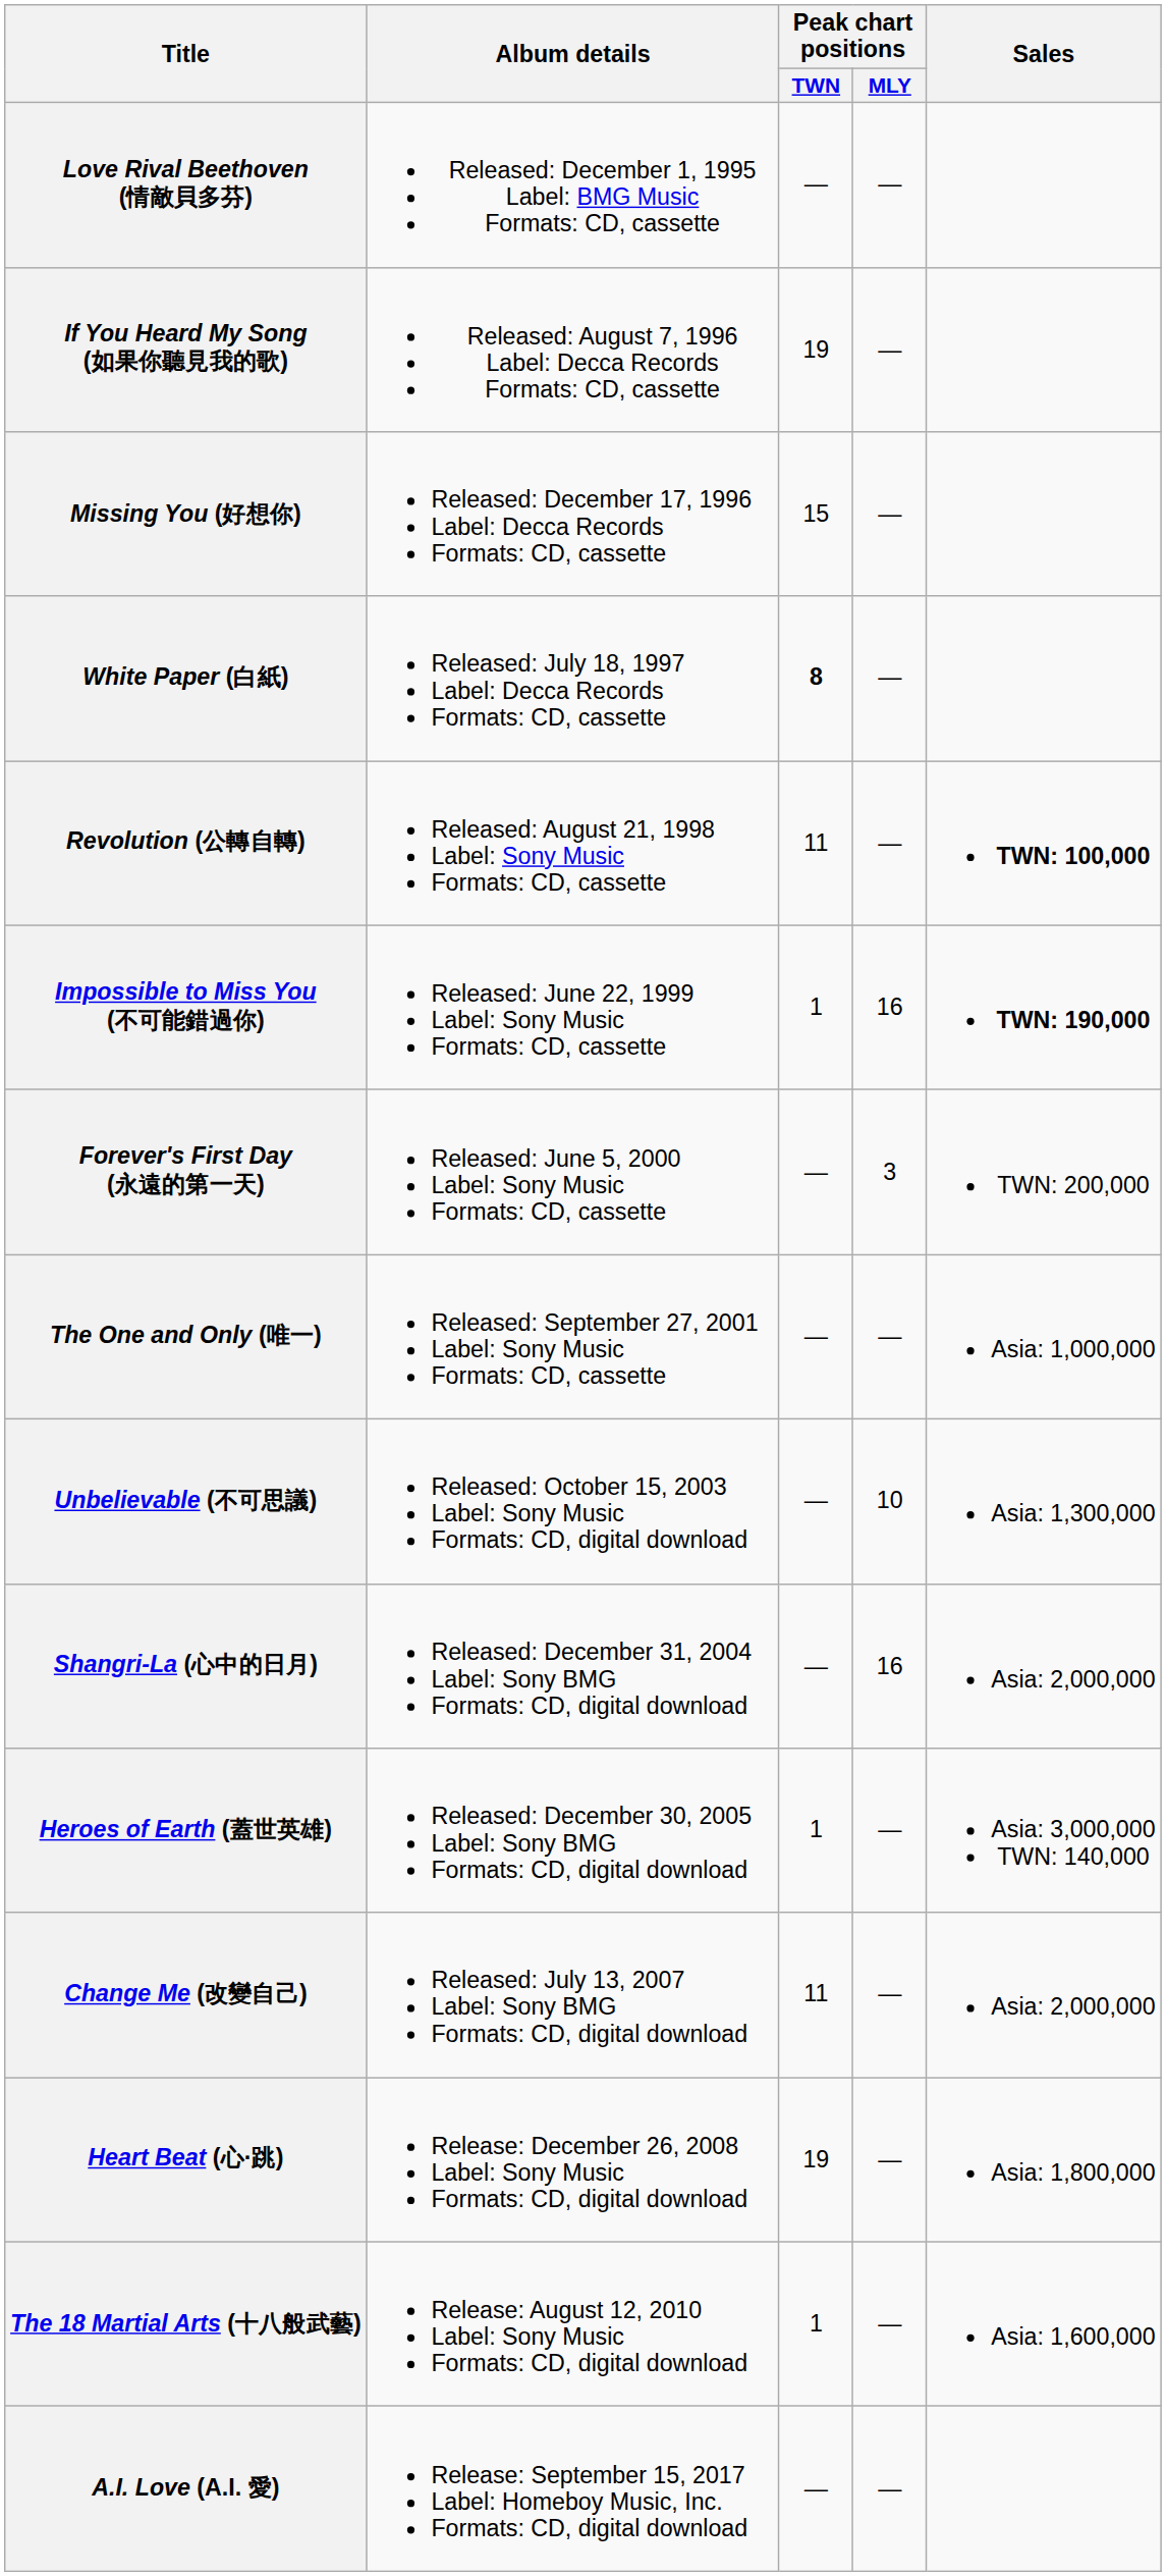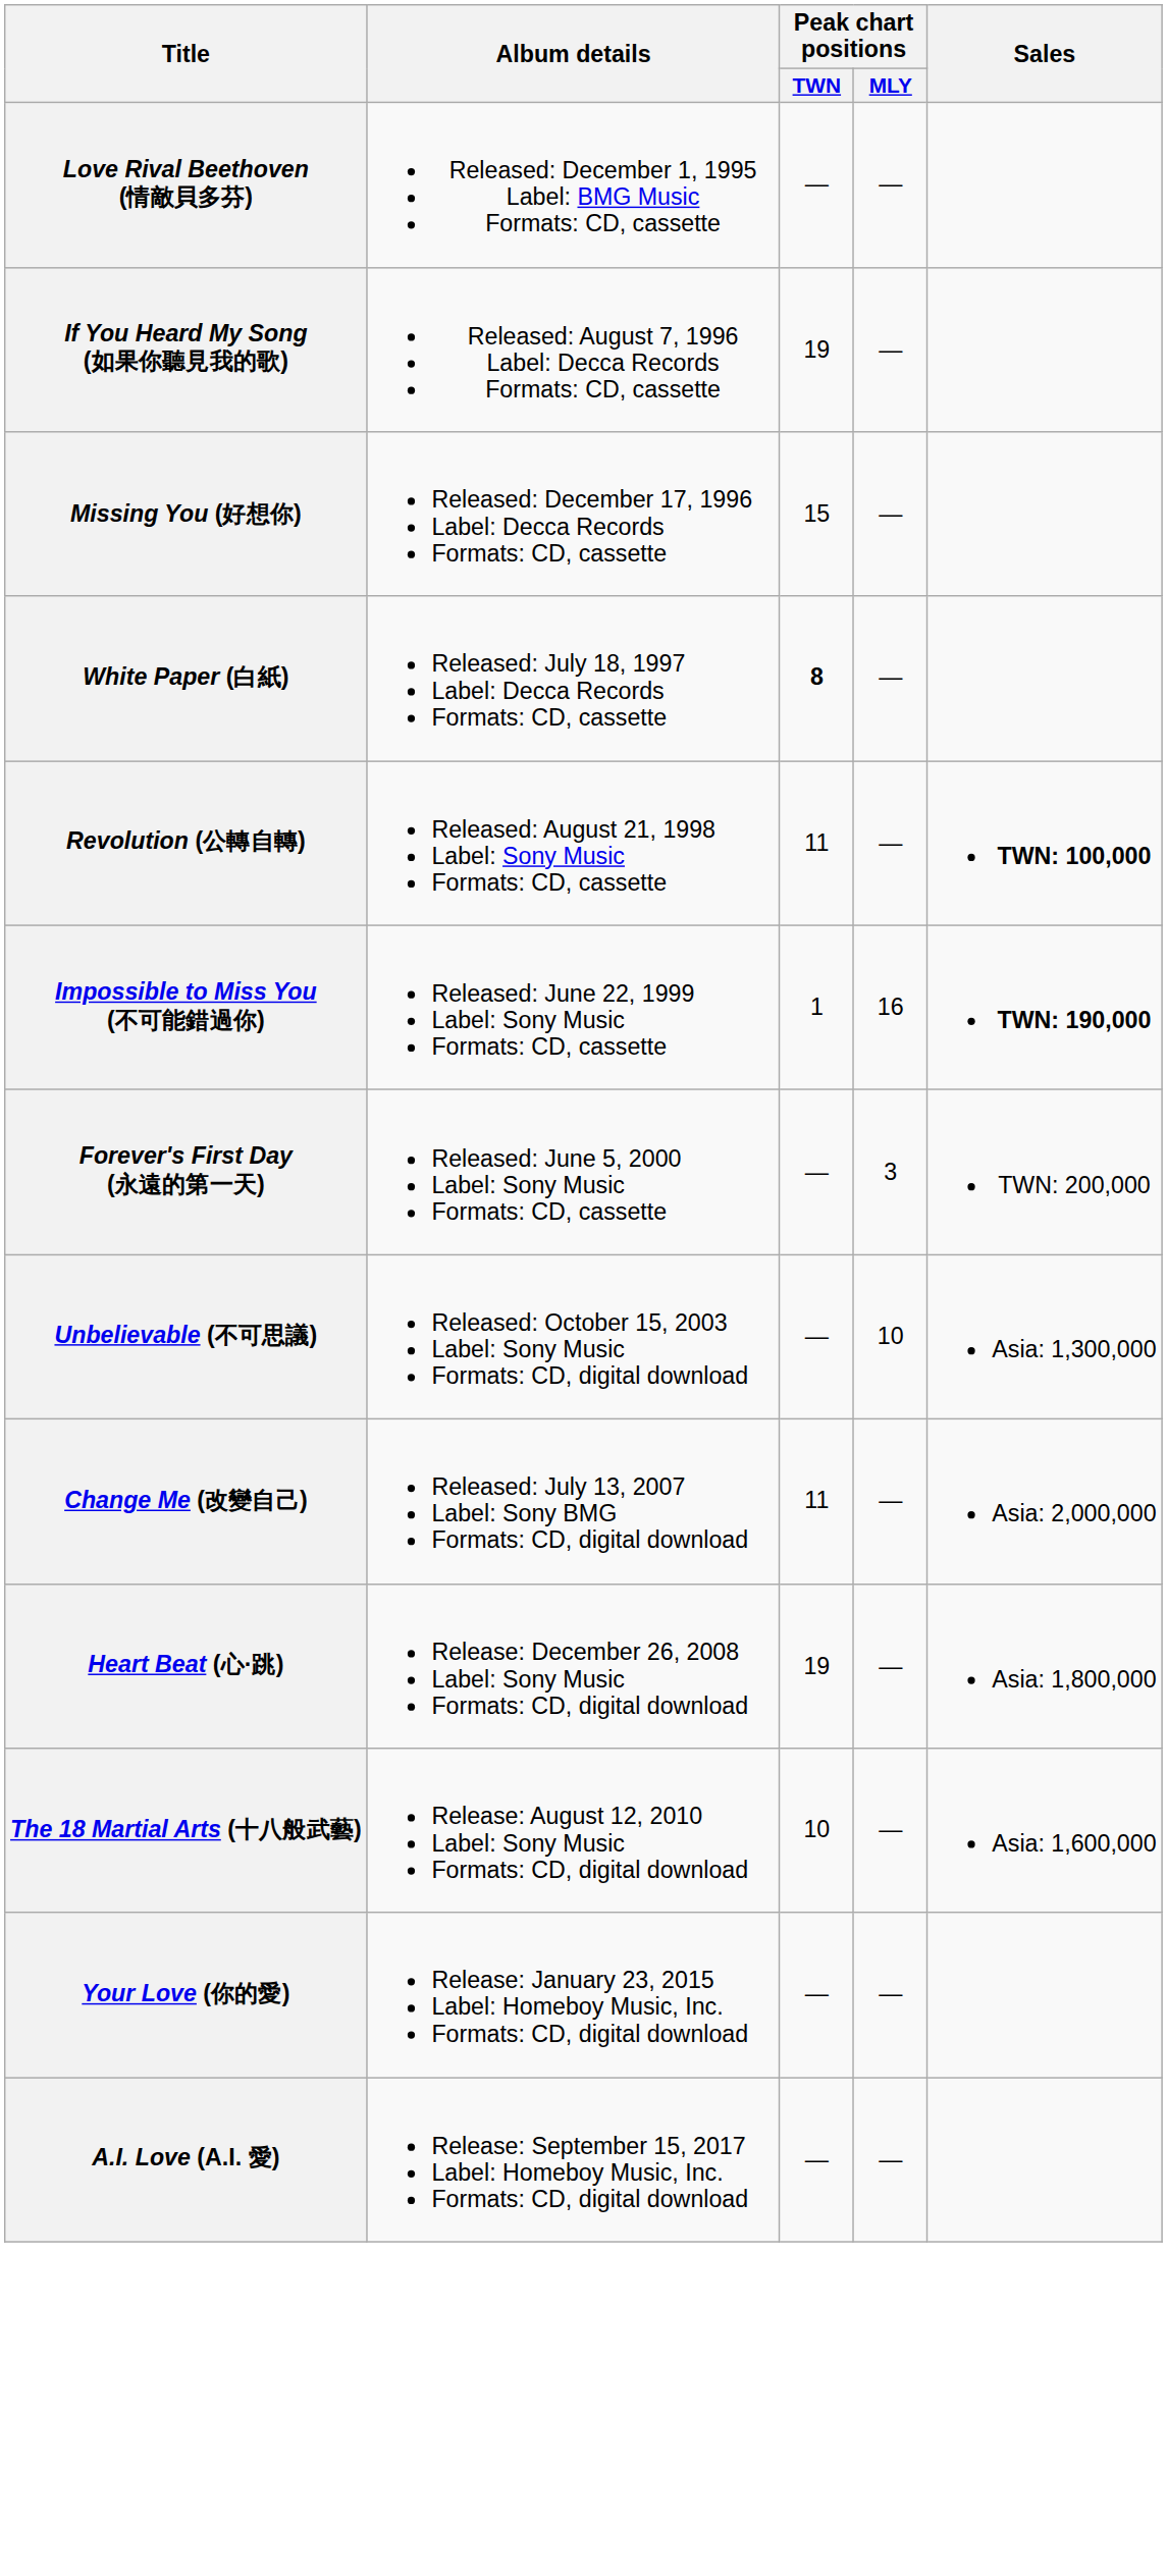 <table class="wikitable plainrowheaders" style="text-align:center;">
 <tr>
 <th rowspan="2" scope="col">Title</th>
 <th rowspan="2" scope="col" style="width:17em;">Album details</th>
 <th colspan="2">Peak chart positions</th>
 <th rowspan="2" scope="col">Sales</th>
 </tr>
 <tr>
 <th scope="col" style="width:3em;font-size:90%;"><a href='#'>TWN</a><br></th>
 <th scope="col" style="width:3em;font-size:90%;"><a href='#'>MLY</a><br></th>
 </tr>
 <tr>
 <th scope="row"><em>Love Rival Beethoven</em><br>(情敵貝多芬)</th>
 <td><br><ul><li>Released: December 1, 1995</li><li>Label: <a href='#'>BMG Music</a></li><li>Formats: CD, cassette</li></ul></td>
 <td>—</td>
 <td>—</td>
 <td style="text-align:center;"></td>
 </tr>
 <tr>
 <th scope="row"><em>If You Heard My Song</em><br>(如果你聽見我的歌)</th>
 <td><br><ul><li>Released: August 7, 1996</li><li>Label: Decca Records</li><li>Formats: CD, cassette</li></ul></td>
 <td>19</td>
 <td>—</td>
 <td style="text-align:center;"></td>
 </tr>
 <tr>
 <th scope="row"><em>Missing You</em> (好想你)</th>
 <td align="left"><br><ul><li>Released: December 17, 1996</li><li>Label: Decca Records</li><li>Formats: CD, cassette</li></ul></td>
 <td>15</td>
 <td>—</td>
 <td style="text-align:center;"></td>
 </tr>
 <tr>
 <th scope="row"><em>White Paper</em> (白紙)</th>
 <td align="left"><br><ul><li>Released: July 18, 1997</li><li>Label: Decca Records</li><li>Formats: CD, cassette</li></ul></td>
 <td><strong>8</strong></td>
 <td>—</td>
 <td style="text-align:center;"></td>
 </tr>
 <tr>
 <th scope="row"><em>Revolution</em> (公轉自轉)</th>
 <td align="left"><br><ul><li>Released: August 21, 1998</li><li>Label: <a href='#'>Sony Music</a></li><li>Formats: CD, cassette</li></ul></td>
 <td>11</td>
 <td>—</td>
 <td style="text-align:center;"><strong><br><ul><li>TWN: 100,000</li></ul></strong></td>
 </tr>
 <tr>
 <th scope="row"><em><a href='#'>Impossible to Miss You</a></em><br>(不可能錯過你)</th>
 <td align="left"><br><ul><li>Released: June 22, 1999</li><li>Label: Sony Music</li><li>Formats: CD, cassette</li></ul></td>
 <td>1</td>
 <td>16</td>
 <td style="text-align:center;"><strong><br><ul><li>TWN: 190,000</li></ul></strong></td>
 </tr>
 <tr>
 <th scope="row"><em>Forever's First Day</em><br>(永遠的第一天)</th>
 <td align="left"><br><ul><li>Released: June 5, 2000</li><li>Label: Sony Music</li><li>Formats: CD, cassette</li></ul></td>
 <td>—</td>
 <td>3</td>
 <td style="text-align:center;"><br><ul><li>TWN: 200,000</li></ul></td>
 </tr>
 <tr>
-<th scope="row"><em>The One and Only</em> (唯一)</th>
-<td align="left"><br><ul><li>Released: September 27, 2001</li><li>Label: Sony Music</li><li>Formats: CD, cassette</li></ul></td>
-<td>—</td>
-<td>—</td>
-<td style="text-align:center;"><br><ul><li>Asia: 1,000,000</li></ul></td>
-</tr>
-<tr>
 <th scope="row"><em><a href='#'>Unbelievable</a></em> (不可思議)</th>
 <td align="left"><br><ul><li>Released: October 15, 2003</li><li>Label: Sony Music</li><li>Formats: CD, digital download</li></ul></td>
 <td>—</td>
 <td>10</td>
 <td style="text-align:center;"><br><ul><li>Asia: 1,300,000</li></ul></td>
-</tr>
-<tr>
-<th scope="row"><em><a href='#'>Shangri-La</a></em> (心中的日月)</th>
-<td align="left"><br><ul><li>Released: December 31, 2004</li><li>Label: Sony BMG</li><li>Formats: CD, digital download</li></ul></td>
-<td>—</td>
-<td>16</td>
-<td style="text-align:center;"><br><ul><li>Asia: 2,000,000</li></ul></td>
-</tr>
-<tr>
-<th scope="row"><em><a href='#'>Heroes of Earth</a></em> (蓋世英雄)</th>
-<td align="left"><br><ul><li>Released: December 30, 2005</li><li>Label: Sony BMG</li><li>Formats: CD, digital download</li></ul></td>
-<td>1</td>
-<td>—</td>
-<td style="text-align:center;"><br><ul><li>Asia: 3,000,000</li><li>TWN: 140,000</li></ul></td>
 </tr>
 <tr>
 <th scope="row"><em><a href='#'>Change Me</a></em> (改變自己)</th>
 <td align="left"><br><ul><li>Released: July 13, 2007</li><li>Label: Sony BMG</li><li>Formats: CD, digital download</li></ul></td>
 <td>11</td>
 <td>—</td>
 <td style="text-align:center;"><br><ul><li>Asia: 2,000,000</li></ul></td>
 </tr>
 <tr>
 <th scope="row"><em><a href='#'>Heart Beat</a></em> (心·跳)</th>
 <td align="left"><br><ul><li>Release: December 26, 2008</li><li>Label: Sony Music</li><li>Formats: CD, digital download</li></ul></td>
 <td>19</td>
 <td>—</td>
 <td style="text-align:center;"><br><ul><li>Asia: 1,800,000</li></ul></td>
 </tr>
 <tr>
 <th scope="row"><em><a href='#'>The 18 Martial Arts</a></em> (十八般武藝)</th>
 <td align="left"><br><ul><li>Release: August 12, 2010</li><li>Label: Sony Music</li><li>Formats: CD, digital download</li></ul></td>
-<td>1</td>
+<td>10</td>
 <td>—</td>
 <td style="text-align:center;"><br><ul><li>Asia: 1,600,000</li></ul></td>
+</tr>
+<tr>
+<th scope="row"><em><a href='#'>Your Love</a></em> (你的愛)</th>
+<td align="left"><br><ul><li>Release: January 23, 2015</li><li>Label: Homeboy Music, Inc.</li><li>Formats: CD, digital download</li></ul></td>
+<td>—</td>
+<td>—</td>
+<td style="text-align:center;"></td>
 </tr>
 <tr>
 <th scope="row"><em>A.I. Love</em> (A.I. 愛)</th>
 <td align="left"><br><ul><li>Release: September 15, 2017</li><li>Label: Homeboy Music, Inc.</li><li>Formats: CD, digital download</li></ul></td>
 <td>—</td>
 <td>—</td>
 <td style="text-align:center;"></td>
 </tr>
 </table>
